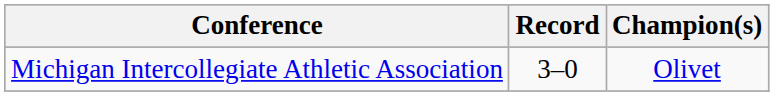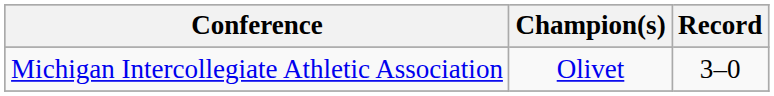 <table class="wikitable" style="text-align:center;">
 <tr>
 <th>Conference</th>
+<th>Champion(s)</th>
 <th>Record</th>
-<th>Champion(s)</th>
 </tr>
 <tr>
 <td><a href='#'>Michigan Intercollegiate Athletic Association</a></td>
+<td><a href='#'>Olivet</a></td>
 <td>3–0</td>
-<td><a href='#'>Olivet</a></td>
 </tr>
 </table>
